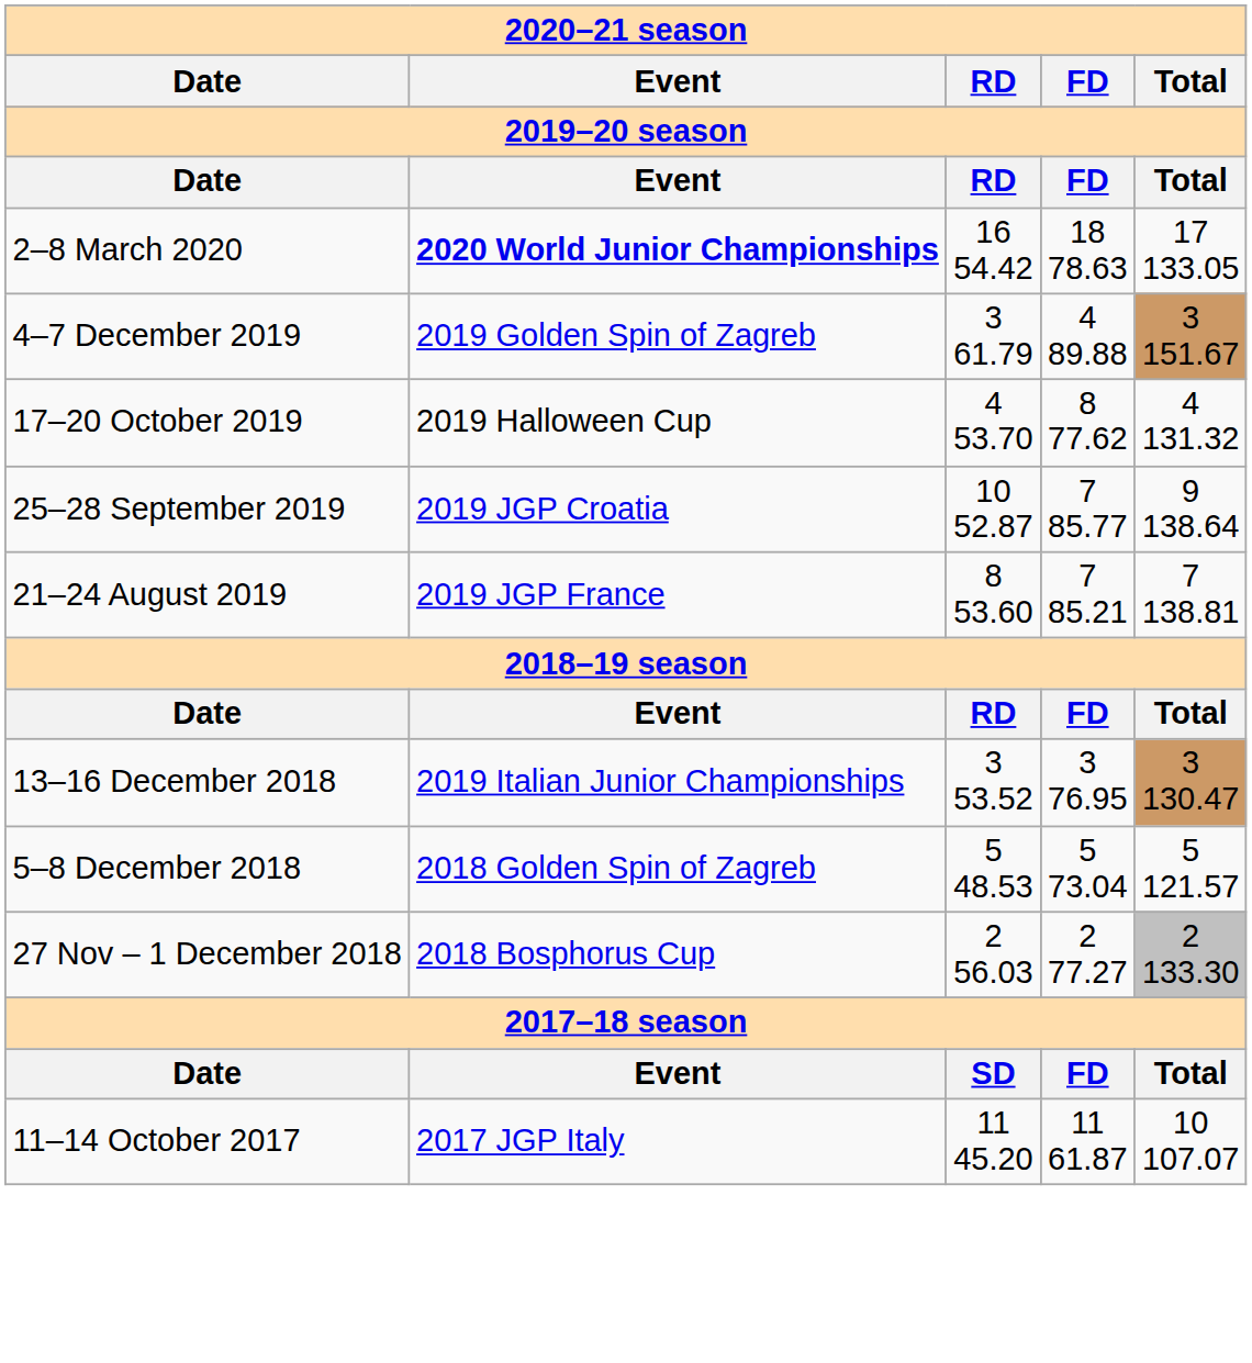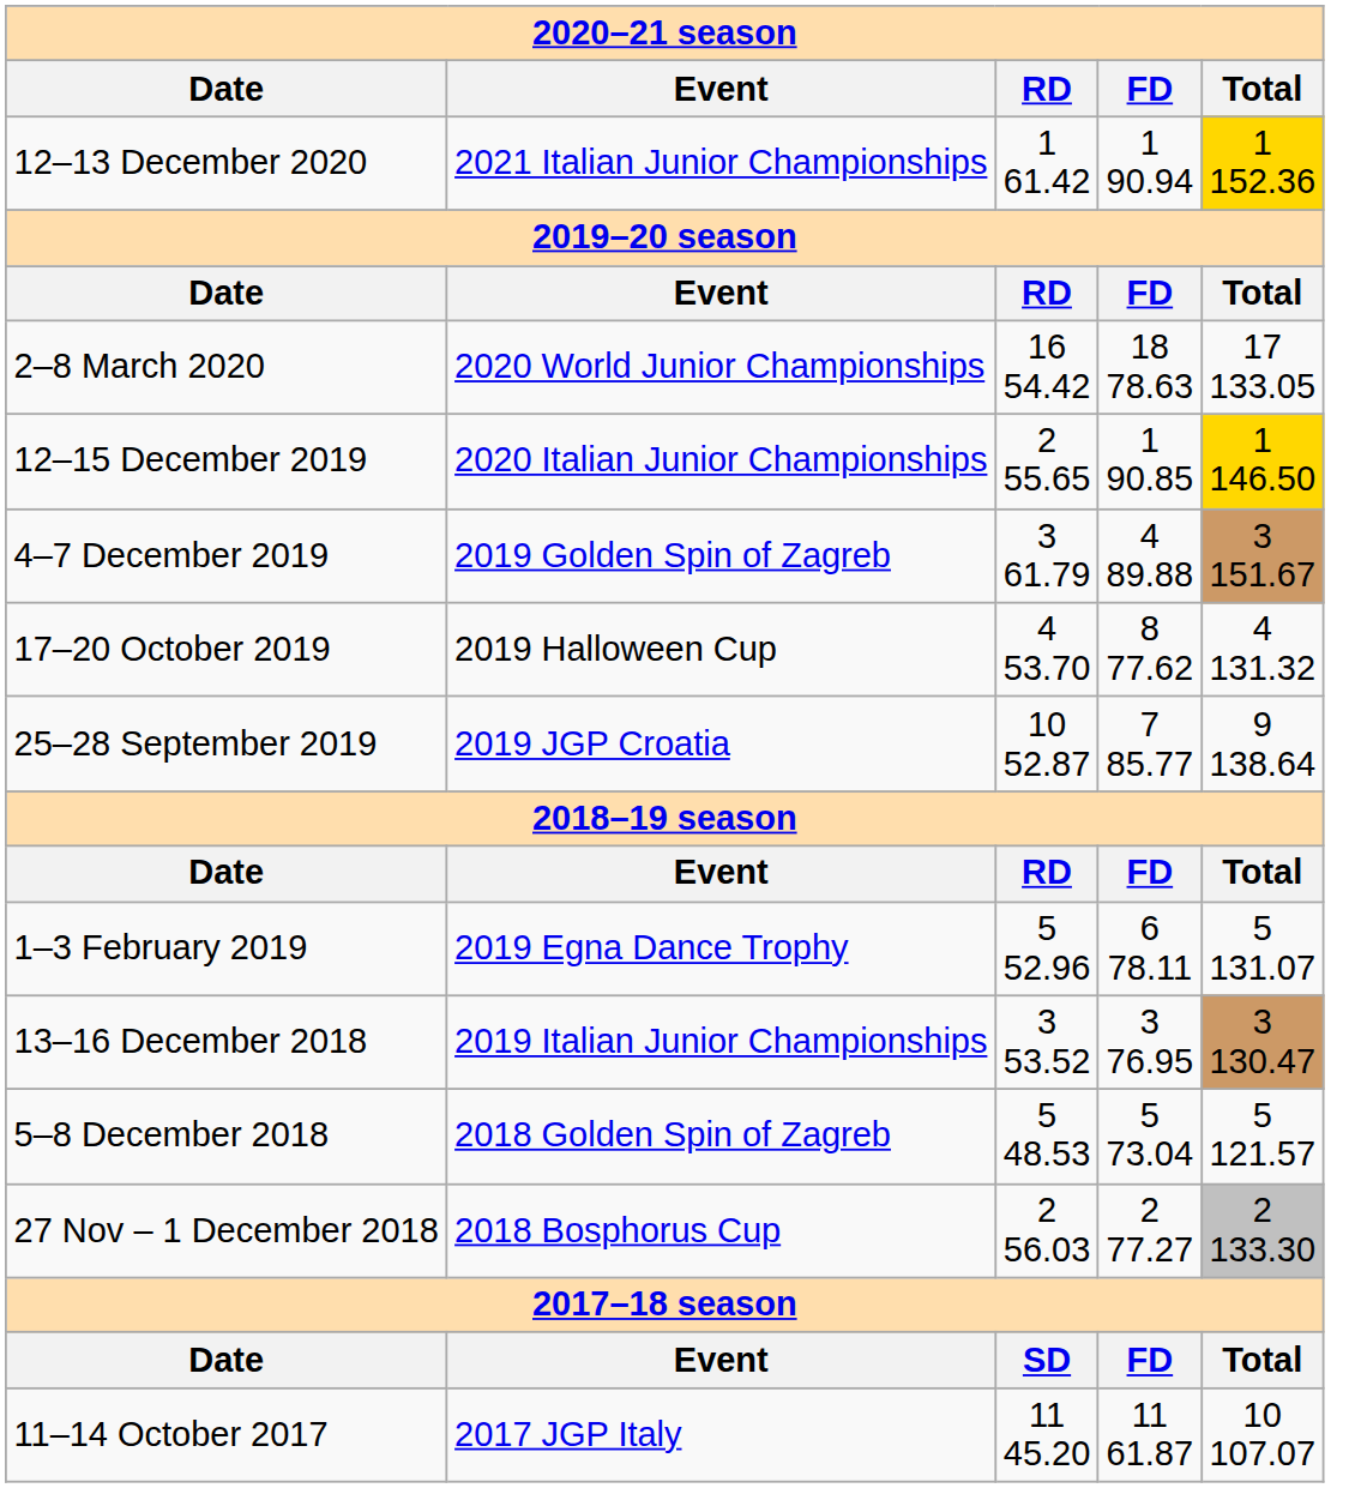 <table class="wikitable">
 <tr>
 <th style="background-color: #ffdead;" colspan=5 align=center><a href='#'><strong>2020–21 season</strong></a></th>
 </tr>
 <tr>
 <th>Date</th>
 <th>Event</th>
 <th><a href='#'>RD</a></th>
 <th><a href='#'>FD</a></th>
 <th>Total</th>
+</tr>
+<tr>
+<td>12–13 December 2020</td>
+<td><a href='#'>2021 Italian Junior Championships</a></td>
+<td align=center>1 <br> 61.42</td>
+<td align=center>1 <br> 90.94</td>
+<td align=center bgcolor=gold>1 <br> 152.36</td>
 </tr>
 <tr>
 <th style="background-color: #ffdead;" colspan=5 align=center><a href='#'><strong>2019–20 season</strong></a></th>
 </tr>
 <tr>
 <th>Date</th>
 <th>Event</th>
 <th><a href='#'>RD</a></th>
 <th><a href='#'>FD</a></th>
 <th>Total</th>
 </tr>
 <tr>
 <td>2–8 March 2020</td>
-<td><strong><a href='#'>2020 World Junior Championships</a></strong></td>
+<td><a href='#'>2020 World Junior Championships</a></td>
 <td align=center>16 <br> 54.42</td>
 <td align=center>18 <br> 78.63</td>
 <td align=center>17 <br> 133.05</td>
+</tr>
+<tr>
+<td>12–15 December 2019</td>
+<td><a href='#'>2020 Italian Junior Championships</a></td>
+<td align=center>2 <br> 55.65</td>
+<td align=center>1 <br> 90.85</td>
+<td align=center bgcolor=gold>1 <br> 146.50</td>
 </tr>
 <tr>
 <td>4–7 December 2019</td>
 <td><a href='#'>2019 Golden Spin of Zagreb</a></td>
 <td align=center>3 <br> 61.79</td>
 <td align=center>4 <br> 89.88</td>
 <td align=center bgcolor=cc9966>3 <br> 151.67</td>
 </tr>
 <tr>
 <td>17–20 October 2019</td>
 <td>2019 Halloween Cup</td>
 <td align=center>4 <br> 53.70</td>
 <td align=center>8 <br> 77.62</td>
 <td align=center>4 <br> 131.32</td>
 </tr>
 <tr>
 <td>25–28 September 2019</td>
 <td><a href='#'>2019 JGP Croatia</a></td>
 <td align=center>10 <br> 52.87</td>
 <td align=center>7 <br> 85.77</td>
 <td align=center>9 <br> 138.64</td>
 </tr>
 <tr>
-<td>21–24 August 2019</td>
-<td><a href='#'>2019 JGP France</a></td>
-<td align=center>8 <br> 53.60</td>
-<td align=center>7 <br> 85.21</td>
-<td align=center>7 <br> 138.81</td>
-</tr>
-<tr>
 <th style="background-color: #ffdead;" colspan=5 align=center><a href='#'><strong>2018–19 season</strong></a></th>
 </tr>
 <tr>
 <th>Date</th>
 <th>Event</th>
 <th><a href='#'>RD</a></th>
 <th><a href='#'>FD</a></th>
 <th>Total</th>
+</tr>
+<tr>
+<td>1–3 February 2019</td>
+<td><a href='#'>2019 Egna Dance Trophy</a></td>
+<td align=center>5 <br> 52.96</td>
+<td align=center>6 <br> 78.11</td>
+<td align=center>5 <br> 131.07</td>
 </tr>
 <tr>
 <td>13–16 December 2018</td>
 <td><a href='#'>2019 Italian Junior Championships</a></td>
 <td align=center>3 <br> 53.52</td>
 <td align=center>3 <br> 76.95</td>
 <td align=center bgcolor=cc9966>3 <br> 130.47</td>
 </tr>
 <tr>
 <td>5–8 December 2018</td>
 <td><a href='#'>2018 Golden Spin of Zagreb</a></td>
 <td align=center>5 <br> 48.53</td>
 <td align=center>5 <br> 73.04</td>
 <td align=center>5 <br> 121.57</td>
 </tr>
 <tr>
 <td>27 Nov – 1 December 2018</td>
 <td><a href='#'>2018 Bosphorus Cup</a></td>
 <td align=center>2 <br> 56.03</td>
 <td align=center>2 <br> 77.27</td>
 <td align=center bgcolor=silver>2 <br> 133.30</td>
 </tr>
 <tr>
 <th style="background-color: #ffdead;" colspan=5 align=center><a href='#'><strong>2017–18 season</strong></a></th>
 </tr>
 <tr>
 <th>Date</th>
 <th>Event</th>
 <th><a href='#'>SD</a></th>
 <th><a href='#'>FD</a></th>
 <th>Total</th>
 </tr>
 <tr>
 <td>11–14 October 2017</td>
 <td><a href='#'>2017 JGP Italy</a></td>
 <td align=center>11 <br> 45.20</td>
 <td align=center>11 <br> 61.87</td>
 <td align=center>10 <br> 107.07</td>
 </tr>
 </table>
